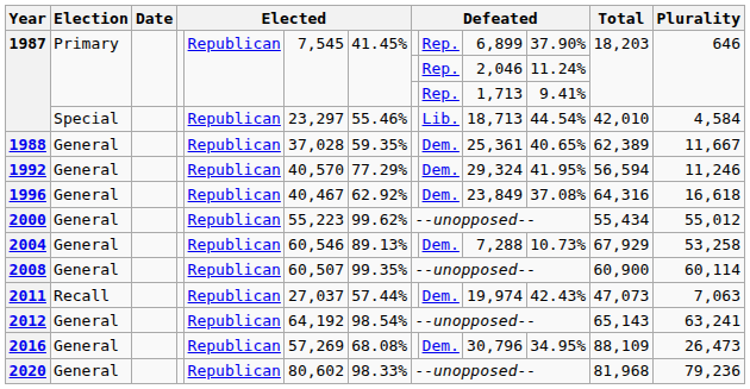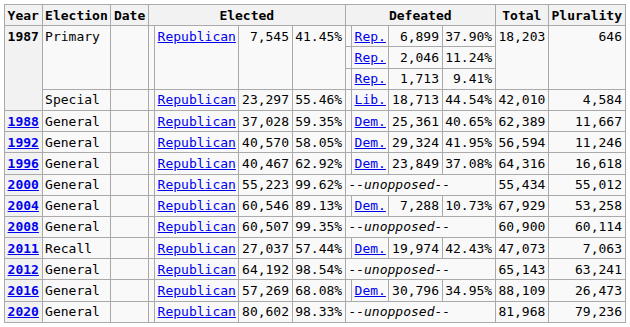 <table class=wikitable>
 <tr>
 <th>Year</th>
 <th>Election</th>
 <th>Date</th>
 <th ! colspan="4">Elected</th>
 <th ! colspan="4">Defeated</th>
 <th>Total</th>
 <th>Plurality</th>
 </tr>
 <tr>
 <th rowspan="4" valign="top">1987<br></th>
 <td rowspan="3" valign="top">Primary</td>
 <td rowspan="3" valign="top"></td>
 <td rowspan="3" valign="top"></td>
 <td rowspan="3" valign="top" ><a href='#'>Republican</a></td>
 <td rowspan="3" valign="top" align="right">7,545</td>
 <td rowspan="3" valign="top" align="right">41.45%</td>
 <td valign="top"></td>
 <td valign="top" ><a href='#'>Rep.</a></td>
 <td valign="top" align="right">6,899</td>
 <td valign="top" align="right">37.90%</td>
 <td rowspan="3" valign="top" align="right">18,203</td>
 <td rowspan="3" valign="top" align="right">646</td>
 </tr>
 <tr>
 <td valign="top"></td>
 <td valign="top" ><a href='#'>Rep.</a></td>
 <td valign="top" align="right">2,046</td>
 <td valign="top" align="right">11.24%</td>
 </tr>
 <tr>
 <td valign="top"></td>
 <td valign="top" ><a href='#'>Rep.</a></td>
 <td valign="top" align="right">1,713</td>
 <td valign="top" align="right">9.41%</td>
 </tr>
 <tr>
 <td valign="top">Special</td>
 <td valign="top"></td>
 <td valign="top"></td>
 <td valign="top" ><a href='#'>Republican</a></td>
 <td valign="top" align="right">23,297</td>
 <td valign="top" align="right">55.46%</td>
 <td valign="top"></td>
 <td valign="top" ><a href='#'>Lib.</a></td>
 <td valign="top" align="right">18,713</td>
 <td valign="top" align="right">44.54%</td>
 <td valign="top" align="right">42,010</td>
 <td valign="top" align="right">4,584</td>
 </tr>
 <tr>
 <th valign="top"><a href='#'>1988</a></th>
 <td valign="top">General</td>
 <td valign="top"></td>
 <td valign="top"></td>
 <td valign="top" ><a href='#'>Republican</a></td>
 <td valign="top" align="right">37,028</td>
 <td valign="top" align="right">59.35%</td>
 <td valign="top"></td>
 <td valign="top" ><a href='#'>Dem.</a></td>
 <td valign="top" align="right">25,361</td>
 <td valign="top" align="right">40.65%</td>
 <td valign="top" align="right">62,389</td>
 <td valign="top" align="right">11,667</td>
 </tr>
 <tr>
 <th valign="top"><a href='#'>1992</a></th>
 <td valign="top">General</td>
 <td valign="top"></td>
 <td valign="top"></td>
 <td valign="top" ><a href='#'>Republican</a></td>
 <td valign="top" align="right">40,570</td>
-<td valign="top" align="right">77.29%</td>
+<td valign="top" align="right">58.05%</td>
 <td valign="top"></td>
 <td valign="top" ><a href='#'>Dem.</a></td>
 <td valign="top" align="right">29,324</td>
 <td valign="top" align="right">41.95%</td>
 <td valign="top" align="right">56,594</td>
 <td valign="top" align="right">11,246</td>
 </tr>
 <tr>
 <th valign="top"><a href='#'>1996</a></th>
 <td valign="top">General</td>
 <td valign="top"></td>
 <td valign="top"></td>
 <td valign="top" ><a href='#'>Republican</a></td>
 <td valign="top" align="right">40,467</td>
 <td valign="top" align="right">62.92%</td>
 <td valign="top"></td>
 <td valign="top" ><a href='#'>Dem.</a></td>
 <td valign="top" align="right">23,849</td>
 <td valign="top" align="right">37.08%</td>
 <td valign="top" align="right">64,316</td>
 <td valign="top" align="right">16,618</td>
 </tr>
 <tr>
 <th valign="top"><a href='#'>2000</a></th>
 <td valign="top">General</td>
 <td valign="top"></td>
 <td valign="top"></td>
 <td valign="top" ><a href='#'>Republican</a></td>
 <td valign="top" align="right">55,223</td>
 <td valign="top" align="right">99.62%</td>
 <td valign="top" colspan="4"><em>--unopposed--</em></td>
 <td valign="top" align="right">55,434</td>
 <td valign="top" align="right">55,012</td>
 </tr>
 <tr>
 <th valign="top"><a href='#'>2004</a></th>
 <td valign="top">General</td>
 <td valign="top"></td>
 <td valign="top"></td>
 <td valign="top" ><a href='#'>Republican</a></td>
 <td valign="top" align="right">60,546</td>
 <td valign="top" align="right">89.13%</td>
 <td valign="top"></td>
 <td valign="top" ><a href='#'>Dem.</a></td>
 <td valign="top" align="right">7,288</td>
 <td valign="top" align="right">10.73%</td>
 <td valign="top" align="right">67,929</td>
 <td valign="top" align="right">53,258</td>
 </tr>
 <tr>
 <th valign="top"><a href='#'>2008</a></th>
 <td valign="top">General</td>
 <td valign="top"></td>
 <td valign="top"></td>
 <td valign="top" ><a href='#'>Republican</a></td>
 <td valign="top" align="right">60,507</td>
 <td valign="top" align="right">99.35%</td>
 <td valign="top" colspan="4"><em>--unopposed--</em></td>
 <td valign="top" align="right">60,900</td>
 <td valign="top" align="right">60,114</td>
 </tr>
 <tr>
 <th valign="top"><a href='#'>2011</a></th>
 <td valign="top">Recall</td>
 <td valign="top"></td>
 <td valign="top"></td>
 <td valign="top" ><a href='#'>Republican</a></td>
 <td valign="top" align="right">27,037</td>
 <td valign="top" align="right">57.44%</td>
 <td valign="top"></td>
 <td valign="top" ><a href='#'>Dem.</a></td>
 <td valign="top" align="right">19,974</td>
 <td valign="top" align="right">42.43%</td>
 <td valign="top" align="right">47,073</td>
 <td valign="top" align="right">7,063</td>
 </tr>
 <tr>
 <th valign="top"><a href='#'>2012</a></th>
 <td valign="top">General</td>
 <td valign="top"></td>
 <td valign="top"></td>
 <td valign="top" ><a href='#'>Republican</a></td>
 <td valign="top" align="right">64,192</td>
 <td valign="top" align="right">98.54%</td>
 <td valign="top" colspan="4"><em>--unopposed--</em></td>
 <td valign="top" align="right">65,143</td>
 <td valign="top" align="right">63,241</td>
 </tr>
 <tr>
 <th valign="top"><a href='#'>2016</a></th>
 <td valign="top">General</td>
 <td valign="top"></td>
 <td valign="top"></td>
 <td valign="top" ><a href='#'>Republican</a></td>
 <td valign="top" align="right">57,269</td>
 <td valign="top" align="right">68.08%</td>
 <td valign="top"></td>
 <td valign="top" ><a href='#'>Dem.</a></td>
 <td valign="top" align="right">30,796</td>
 <td valign="top" align="right">34.95%</td>
 <td valign="top" align="right">88,109</td>
 <td valign="top" align="right">26,473</td>
 </tr>
 <tr>
 <th valign="top"><a href='#'>2020</a></th>
 <td valign="top">General</td>
 <td valign="top"></td>
 <td valign="top"></td>
 <td valign="top" ><a href='#'>Republican</a></td>
 <td valign="top" align="right">80,602</td>
 <td valign="top" align="right">98.33%</td>
 <td valign="top" colspan="4"><em>--unopposed--</em></td>
 <td valign="top" align="right">81,968</td>
 <td valign="top" align="right">79,236</td>
 </tr>
 </table>
